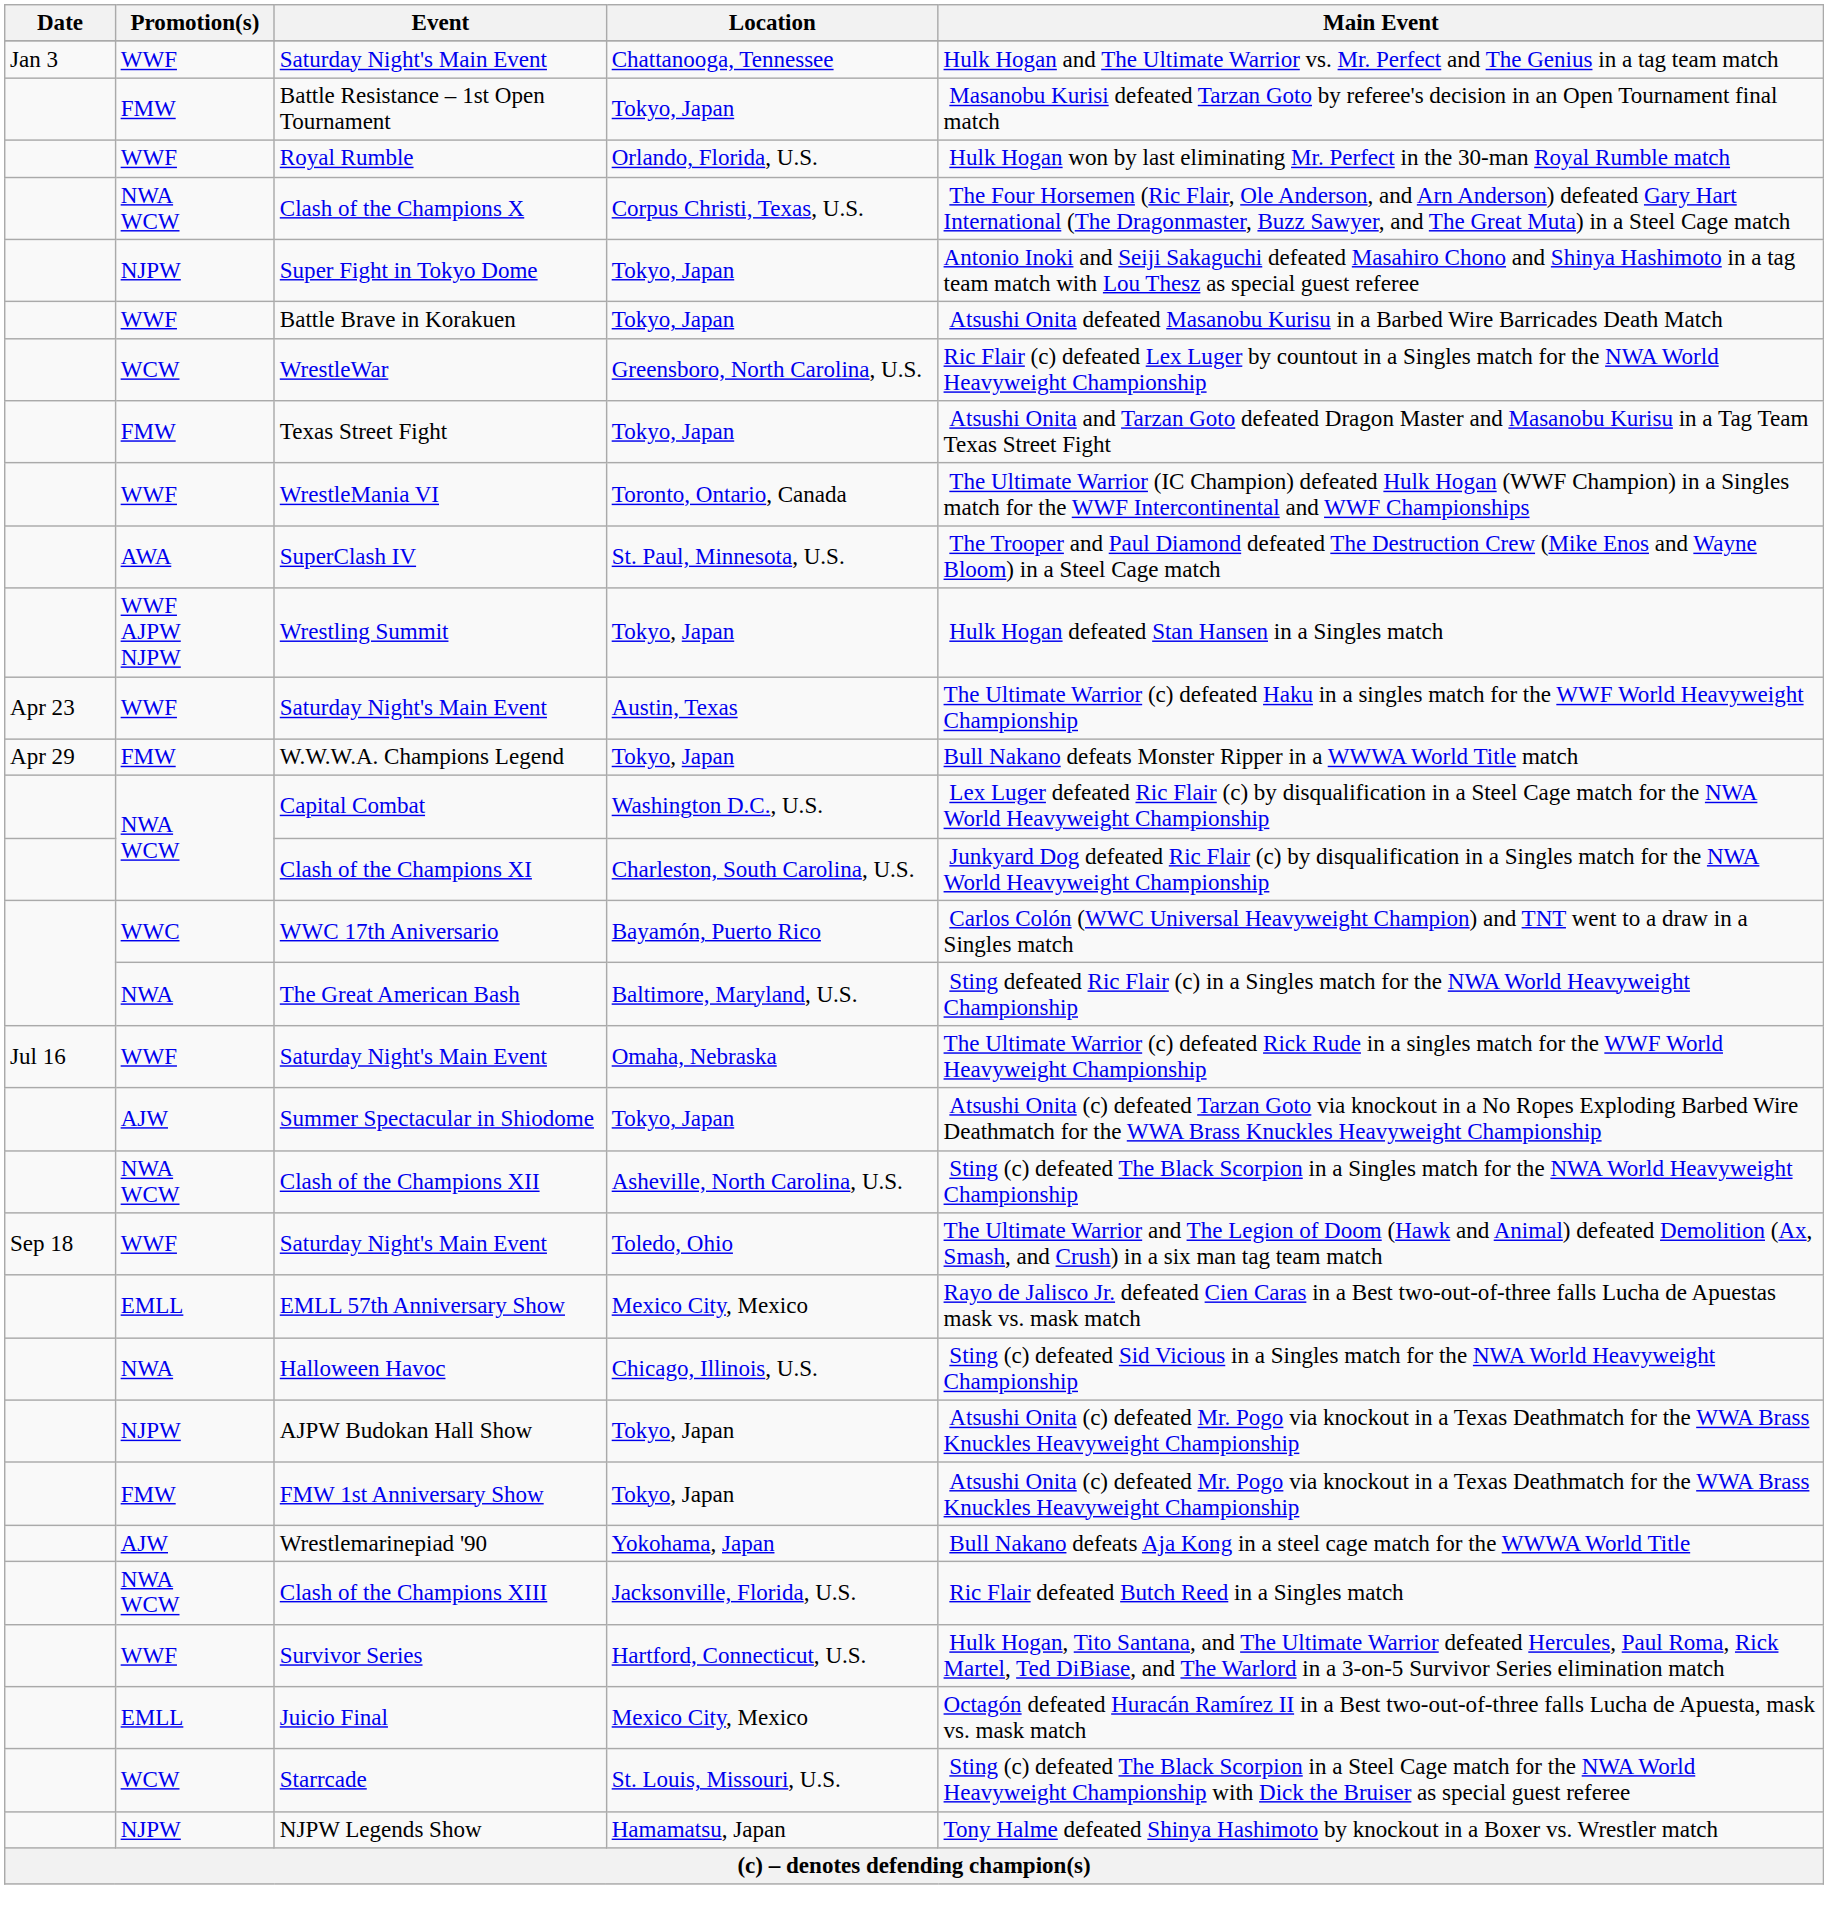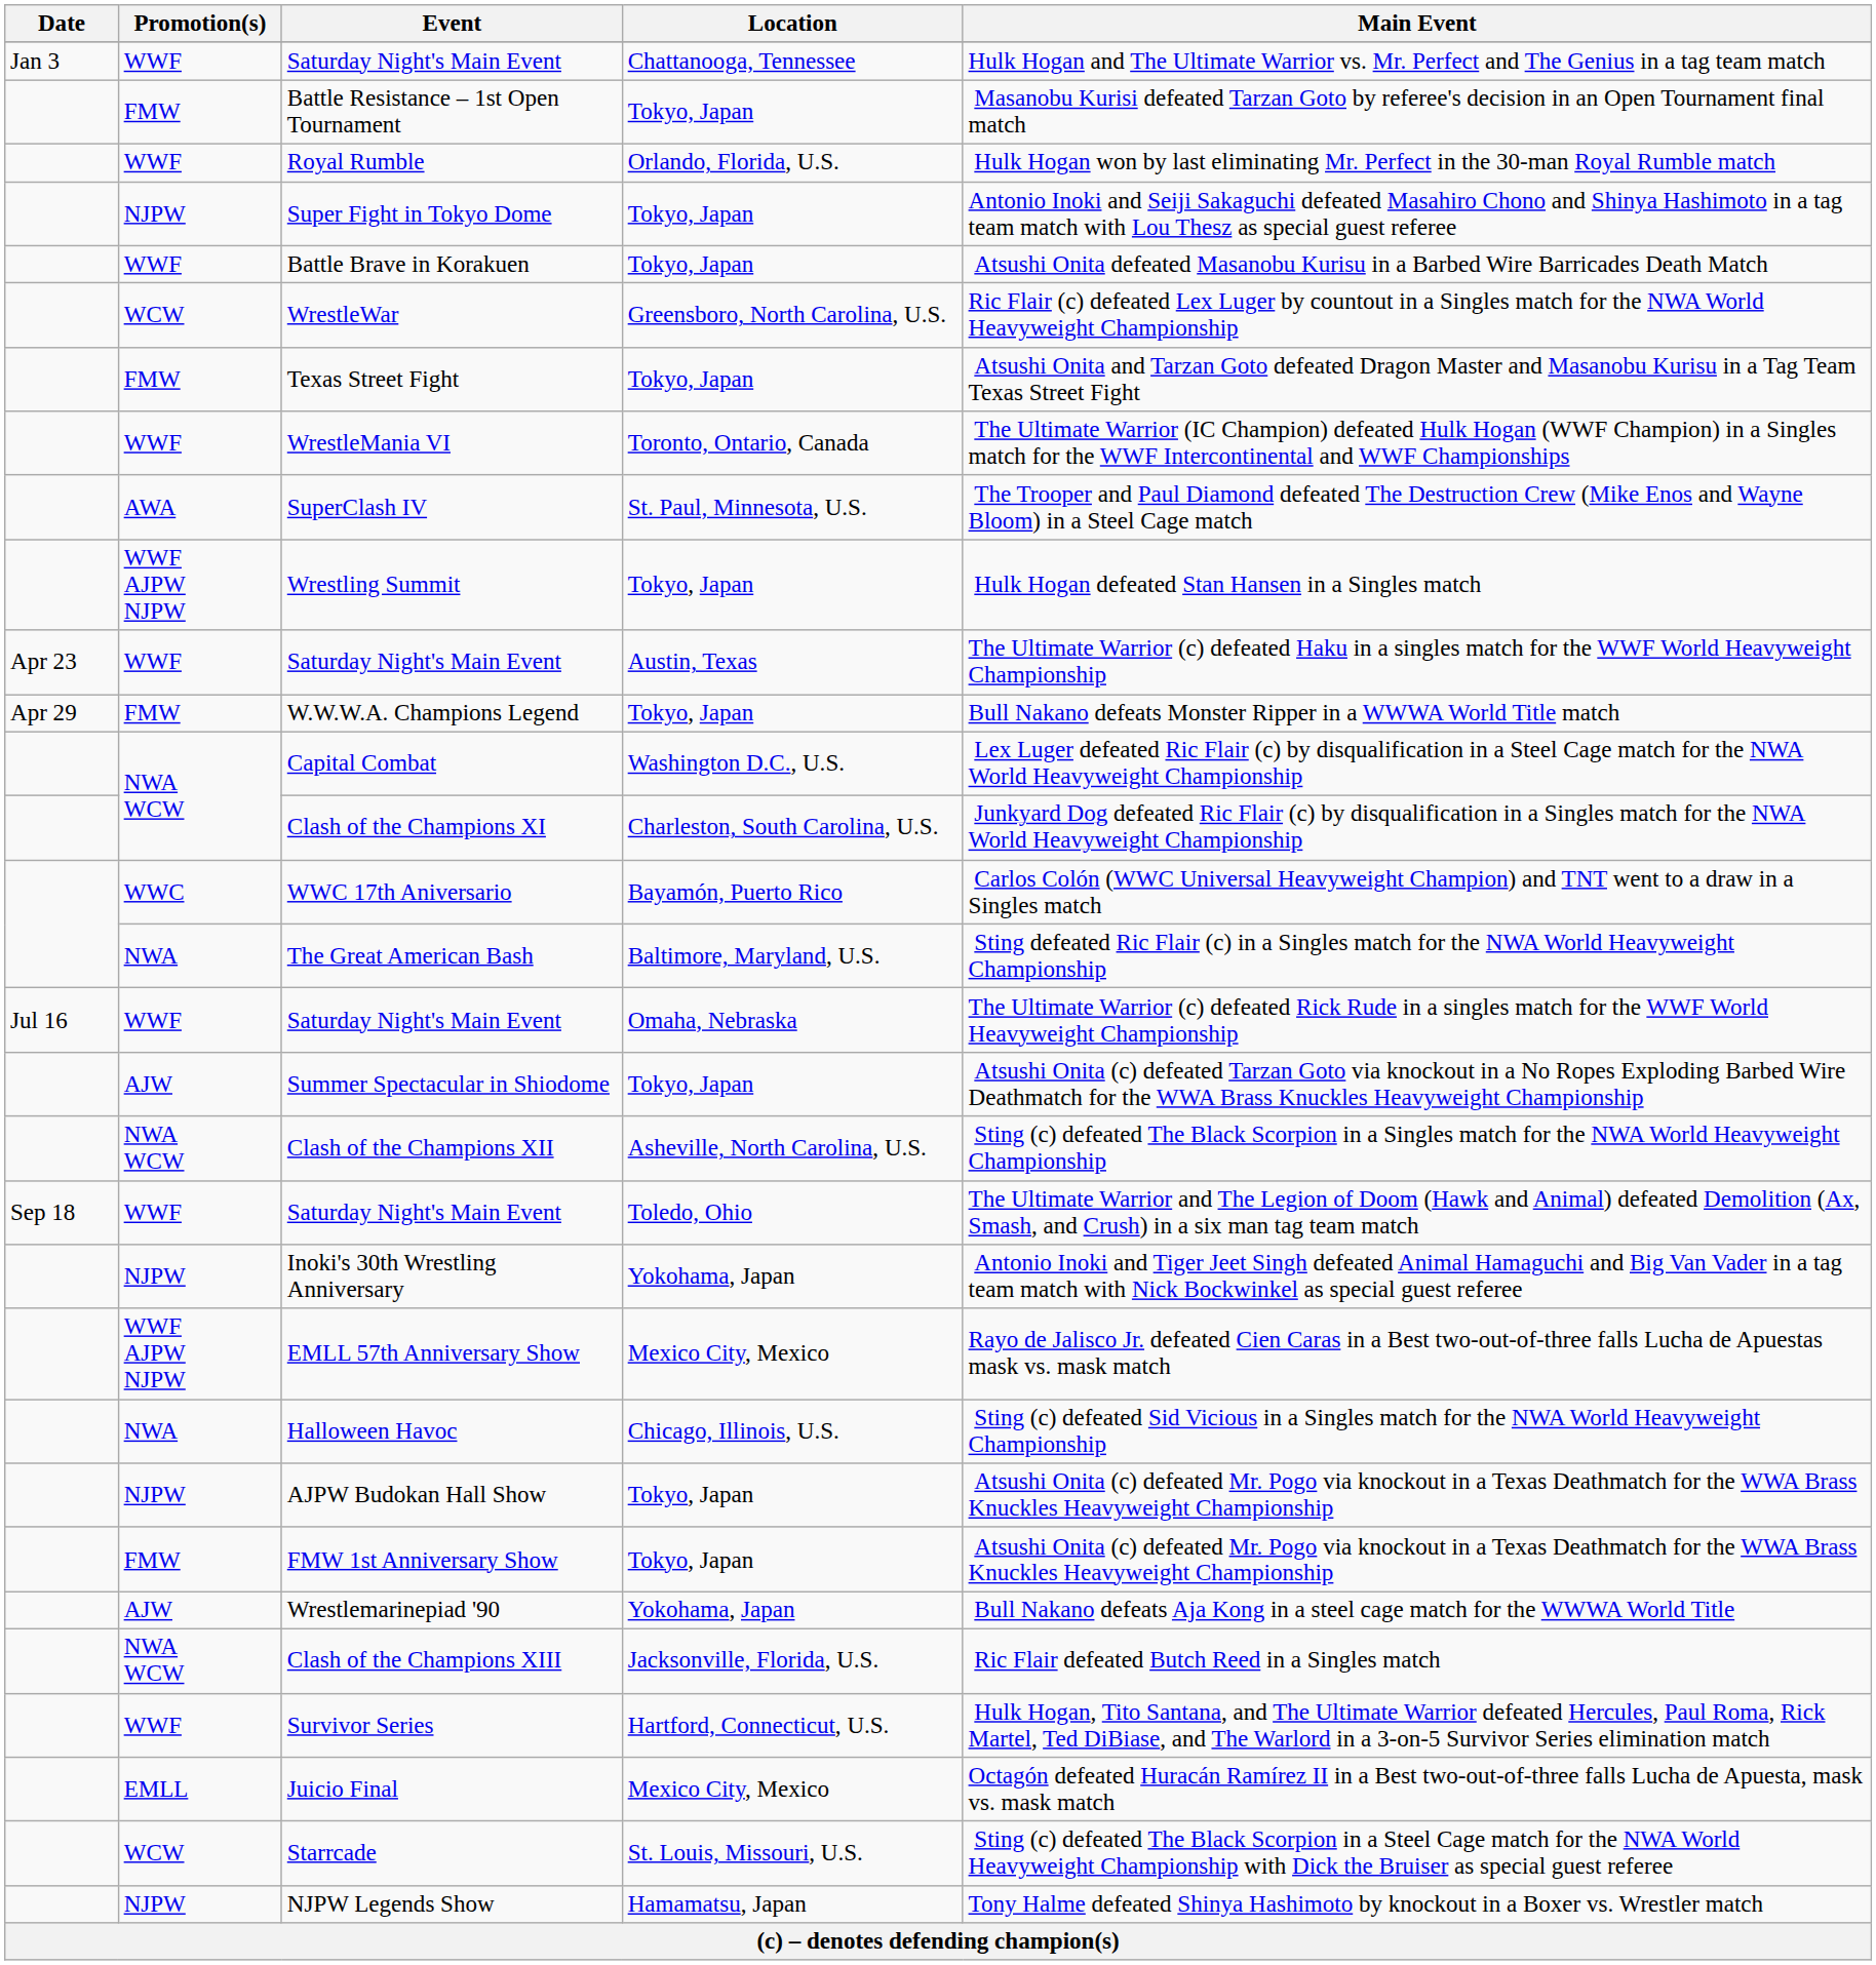 <table class="wikitable" style="width:100%;">
 <tr>
 <th width="5%">Date</th>
 <th width="5%">Promotion(s)</th>
 <th style="width:15%;">Event</th>
 <th style="width:15%;">Location</th>
 <th style="width:40%;">Main Event</th>
 </tr>
 <tr style="width:20%;" |Notes>
 </tr>
 <tr>
 <td>Jan 3</td>
 <td><a href='#'>WWF</a></td>
 <td><a href='#'>Saturday Night's Main Event</a></td>
 <td><a href='#'>Chattanooga, Tennessee</a></td>
 <td><a href='#'>Hulk Hogan</a> and <a href='#'>The Ultimate Warrior</a> vs. <a href='#'>Mr. Perfect</a> and <a href='#'>The Genius</a> in a tag team match</td>
 </tr>
 <tr>
 <td></td>
 <td><a href='#'>FMW</a></td>
 <td>Battle Resistance – 1st Open Tournament</td>
 <td><a href='#'>Tokyo, Japan</a></td>
 <td> <a href='#'>Masanobu Kurisi</a> defeated <a href='#'>Tarzan Goto</a> by referee's decision in an Open Tournament final match</td>
 </tr>
 <tr>
 <td></td>
 <td><a href='#'>WWF</a></td>
 <td><a href='#'>Royal Rumble</a></td>
 <td><a href='#'>Orlando, Florida</a>, U.S.</td>
 <td> <a href='#'>Hulk Hogan</a> won by last eliminating <a href='#'>Mr. Perfect</a> in the 30-man <a href='#'>Royal Rumble match</a></td>
-</tr>
-<tr>
-<td></td>
-<td><a href='#'>NWA</a><br><a href='#'>WCW</a></td>
-<td><a href='#'>Clash of the Champions X</a></td>
-<td><a href='#'>Corpus Christi, Texas</a>, U.S.</td>
-<td> <a href='#'>The Four Horsemen</a> (<a href='#'>Ric Flair</a>, <a href='#'>Ole Anderson</a>, and <a href='#'>Arn Anderson</a>) defeated <a href='#'>Gary Hart International</a> (<a href='#'>The Dragonmaster</a>, <a href='#'>Buzz Sawyer</a>, and <a href='#'>The Great Muta</a>) in a Steel Cage match</td>
 </tr>
 <tr>
 <td></td>
 <td><a href='#'>NJPW</a></td>
 <td><a href='#'>Super Fight in Tokyo Dome</a></td>
 <td><a href='#'>Tokyo, Japan</a></td>
 <td><a href='#'>Antonio Inoki</a> and <a href='#'>Seiji Sakaguchi</a> defeated <a href='#'>Masahiro Chono</a> and <a href='#'>Shinya Hashimoto</a> in a tag team match with <a href='#'>Lou Thesz</a> as special guest referee</td>
 </tr>
 <tr>
 <td></td>
 <td><a href='#'>WWF</a></td>
 <td>Battle Brave in Korakuen</td>
 <td><a href='#'>Tokyo, Japan</a></td>
 <td> <a href='#'>Atsushi Onita</a> defeated <a href='#'>Masanobu Kurisu</a> in a Barbed Wire Barricades Death Match</td>
 </tr>
 <tr>
 <td></td>
 <td><a href='#'>WCW</a></td>
 <td><a href='#'>WrestleWar</a></td>
 <td><a href='#'>Greensboro, North Carolina</a>, U.S.</td>
 <td><a href='#'>Ric Flair</a> (c) defeated <a href='#'>Lex Luger</a> by countout in a Singles match for the <a href='#'>NWA World Heavyweight Championship</a></td>
 </tr>
 <tr>
 <td></td>
 <td><a href='#'>FMW</a></td>
 <td>Texas Street Fight</td>
 <td><a href='#'>Tokyo, Japan</a></td>
 <td> <a href='#'>Atsushi Onita</a> and <a href='#'>Tarzan Goto</a> defeated Dragon Master and <a href='#'>Masanobu Kurisu</a> in a Tag Team Texas Street Fight</td>
 </tr>
 <tr>
 <td></td>
 <td><a href='#'>WWF</a></td>
 <td><a href='#'>WrestleMania VI</a></td>
 <td><a href='#'>Toronto, Ontario</a>, Canada</td>
 <td> <a href='#'>The Ultimate Warrior</a> (IC Champion) defeated <a href='#'>Hulk Hogan</a> (WWF Champion) in a Singles match for the <a href='#'>WWF Intercontinental</a> and <a href='#'>WWF Championships</a></td>
 </tr>
 <tr>
 <td></td>
 <td><a href='#'>AWA</a></td>
 <td><a href='#'>SuperClash IV</a></td>
 <td><a href='#'>St. Paul, Minnesota</a>, U.S.</td>
 <td> <a href='#'>The Trooper</a> and <a href='#'>Paul Diamond</a> defeated <a href='#'>The Destruction Crew</a> (<a href='#'>Mike Enos</a> and <a href='#'>Wayne Bloom</a>) in a Steel Cage match</td>
 </tr>
 <tr>
 <td></td>
 <td><a href='#'>WWF</a><br><a href='#'>AJPW</a><br><a href='#'>NJPW</a></td>
 <td><a href='#'>Wrestling Summit</a></td>
 <td><a href='#'>Tokyo</a>, <a href='#'>Japan</a></td>
 <td> <a href='#'>Hulk Hogan</a> defeated <a href='#'>Stan Hansen</a> in a Singles match</td>
 </tr>
 <tr>
 <td>Apr 23</td>
 <td><a href='#'>WWF</a></td>
 <td><a href='#'>Saturday Night's Main Event</a></td>
 <td><a href='#'>Austin, Texas</a></td>
 <td><a href='#'>The Ultimate Warrior</a> (c) defeated <a href='#'>Haku</a> in a singles match for the <a href='#'>WWF World Heavyweight Championship</a></td>
 </tr>
 <tr>
 <td>Apr 29</td>
 <td><a href='#'>FMW</a></td>
 <td>W.W.W.A. Champions Legend</td>
 <td><a href='#'>Tokyo</a>, <a href='#'>Japan</a></td>
 <td><a href='#'>Bull Nakano</a> defeats Monster Ripper in a <a href='#'> WWWA World Title</a> match</td>
 </tr>
 <tr>
 <td></td>
 <td rowspan=2><a href='#'>NWA</a><br><a href='#'>WCW</a></td>
 <td><a href='#'>Capital Combat</a></td>
 <td><a href='#'>Washington D.C.</a>, U.S.</td>
 <td> <a href='#'>Lex Luger</a> defeated <a href='#'>Ric Flair</a> (c) by disqualification in a Steel Cage match for the <a href='#'>NWA World Heavyweight Championship</a></td>
 </tr>
 <tr>
 <td></td>
 <td><a href='#'>Clash of the Champions XI</a></td>
 <td><a href='#'>Charleston, South Carolina</a>, U.S.</td>
 <td> <a href='#'>Junkyard Dog</a> defeated <a href='#'>Ric Flair</a> (c) by disqualification in a Singles match for the <a href='#'>NWA World Heavyweight Championship</a></td>
 </tr>
 <tr>
 <td rowspan=2></td>
 <td><a href='#'>WWC</a></td>
 <td><a href='#'>WWC 17th Aniversario</a></td>
 <td><a href='#'>Bayamón, Puerto Rico</a></td>
 <td> <a href='#'>Carlos Colón</a> (<a href='#'>WWC Universal Heavyweight Champion</a>) and <a href='#'>TNT</a> went to a draw in a Singles match</td>
 </tr>
 <tr>
 <td><a href='#'>NWA</a></td>
 <td><a href='#'>The Great American Bash</a></td>
 <td><a href='#'>Baltimore, Maryland</a>, U.S.</td>
 <td> <a href='#'>Sting</a> defeated <a href='#'>Ric Flair</a> (c) in a Singles match for the <a href='#'>NWA World Heavyweight Championship</a></td>
 </tr>
 <tr>
 <td>Jul 16</td>
 <td><a href='#'>WWF</a></td>
 <td><a href='#'>Saturday Night's Main Event</a></td>
 <td><a href='#'>Omaha, Nebraska</a></td>
 <td><a href='#'>The Ultimate Warrior</a> (c) defeated <a href='#'>Rick Rude</a> in a singles match for the <a href='#'>WWF World Heavyweight Championship</a></td>
 </tr>
 <tr>
 <td></td>
 <td><a href='#'> AJW</a></td>
 <td><a href='#'>Summer Spectacular in Shiodome</a></td>
 <td><a href='#'>Tokyo, Japan</a></td>
 <td> <a href='#'>Atsushi Onita</a> (c) defeated <a href='#'>Tarzan Goto</a> via knockout in a No Ropes Exploding Barbed Wire Deathmatch for the <a href='#'>WWA Brass Knuckles Heavyweight Championship</a></td>
 </tr>
 <tr>
 <td></td>
 <td><a href='#'>NWA</a><br><a href='#'>WCW</a></td>
 <td><a href='#'>Clash of the Champions XII</a></td>
 <td><a href='#'>Asheville, North Carolina</a>, U.S.</td>
 <td> <a href='#'>Sting</a> (c) defeated <a href='#'>The Black Scorpion</a> in a Singles match for the <a href='#'>NWA World Heavyweight Championship</a></td>
 </tr>
 <tr>
 <td>Sep 18</td>
 <td><a href='#'>WWF</a></td>
 <td><a href='#'>Saturday Night's Main Event</a></td>
 <td><a href='#'>Toledo, Ohio</a></td>
 <td><a href='#'>The Ultimate Warrior</a> and <a href='#'>The Legion of Doom</a> (<a href='#'>Hawk</a> and <a href='#'>Animal</a>) defeated <a href='#'>Demolition</a> (<a href='#'>Ax</a>, <a href='#'>Smash</a>, and <a href='#'>Crush</a>) in a six man tag team match</td>
 </tr>
 <tr>
 <td></td>
-<td><a href='#'>EMLL</a></td>
+<td><a href='#'>NJPW</a></td>
+<td>Inoki's 30th Wrestling Anniversary</td>
+<td><a href='#'>Yokohama</a>, Japan</td>
+<td> <a href='#'>Antonio Inoki</a> and <a href='#'>Tiger Jeet Singh</a> defeated <a href='#'>Animal Hamaguchi</a> and <a href='#'>Big Van Vader</a> in a tag team match with <a href='#'>Nick Bockwinkel</a> as special guest referee</td>
+</tr>
+<tr>
+<td></td>
+<td><a href='#'>WWF</a><br><a href='#'>AJPW</a><br><a href='#'>NJPW</a></td>
 <td><a href='#'>EMLL 57th Anniversary Show</a></td>
 <td><a href='#'>Mexico City</a>, Mexico</td>
 <td><a href='#'>Rayo de Jalisco Jr.</a> defeated <a href='#'>Cien Caras</a> in a Best two-out-of-three falls Lucha de Apuestas mask vs. mask match</td>
 </tr>
 <tr>
 <td></td>
 <td><a href='#'>NWA</a></td>
 <td><a href='#'>Halloween Havoc</a></td>
 <td><a href='#'>Chicago, Illinois</a>, U.S.</td>
 <td> <a href='#'>Sting</a> (c) defeated <a href='#'>Sid Vicious</a> in a Singles match for the <a href='#'>NWA World Heavyweight Championship</a></td>
 </tr>
 <tr>
 <td></td>
 <td><a href='#'>NJPW</a></td>
 <td>AJPW Budokan Hall Show</td>
 <td><a href='#'>Tokyo</a>, Japan</td>
 <td> <a href='#'>Atsushi Onita</a> (c) defeated <a href='#'>Mr. Pogo</a> via knockout in a Texas Deathmatch for the <a href='#'>WWA Brass Knuckles Heavyweight Championship</a></td>
 </tr>
 <tr>
 <td></td>
 <td><a href='#'>FMW</a></td>
 <td><a href='#'>FMW 1st Anniversary Show</a></td>
 <td><a href='#'>Tokyo</a>, Japan</td>
 <td> <a href='#'>Atsushi Onita</a> (c) defeated <a href='#'>Mr. Pogo</a> via knockout in a Texas Deathmatch for the <a href='#'>WWA Brass Knuckles Heavyweight Championship</a></td>
 </tr>
 <tr>
 <td></td>
 <td><a href='#'> AJW</a></td>
 <td>Wrestlemarinepiad '90</td>
 <td><a href='#'>Yokohama</a>, <a href='#'>Japan</a></td>
 <td> <a href='#'>Bull Nakano</a> defeats <a href='#'>Aja Kong</a> in a steel cage match for the <a href='#'> WWWA World Title</a></td>
 </tr>
 <tr>
 <td></td>
 <td><a href='#'>NWA</a><br><a href='#'>WCW</a></td>
 <td><a href='#'>Clash of the Champions XIII</a></td>
 <td><a href='#'>Jacksonville, Florida</a>, U.S.</td>
 <td> <a href='#'>Ric Flair</a> defeated <a href='#'>Butch Reed</a> in a Singles match</td>
 </tr>
 <tr>
 <td></td>
 <td><a href='#'>WWF</a></td>
 <td><a href='#'>Survivor Series</a></td>
 <td><a href='#'>Hartford, Connecticut</a>, U.S.</td>
 <td> <a href='#'>Hulk Hogan</a>, <a href='#'>Tito Santana</a>, and <a href='#'>The Ultimate Warrior</a> defeated <a href='#'>Hercules</a>, <a href='#'>Paul Roma</a>, <a href='#'>Rick Martel</a>, <a href='#'>Ted DiBiase</a>, and <a href='#'>The Warlord</a> in a 3-on-5 Survivor Series elimination match</td>
 </tr>
 <tr>
 <td></td>
 <td><a href='#'>EMLL</a></td>
 <td><a href='#'>Juicio Final</a></td>
 <td><a href='#'>Mexico City</a>, Mexico</td>
 <td><a href='#'>Octagón</a> defeated <a href='#'>Huracán Ramírez II</a> in a Best two-out-of-three falls Lucha de Apuesta, mask vs. mask match</td>
 </tr>
 <tr>
 <td></td>
 <td><a href='#'>WCW</a></td>
 <td><a href='#'>Starrcade</a></td>
 <td><a href='#'>St. Louis, Missouri</a>, U.S.</td>
 <td> <a href='#'>Sting</a> (c) defeated <a href='#'>The Black Scorpion</a> in a Steel Cage match for the <a href='#'>NWA World Heavyweight Championship</a> with <a href='#'>Dick the Bruiser</a> as special guest referee</td>
 </tr>
 <tr>
 <td></td>
 <td><a href='#'>NJPW</a></td>
 <td>NJPW Legends Show</td>
 <td><a href='#'>Hamamatsu</a>, Japan</td>
 <td><a href='#'>Tony Halme</a>	defeated <a href='#'>Shinya Hashimoto</a> by knockout in a Boxer vs. Wrestler match</td>
 </tr>
 <tr>
 <th colspan="5">(c) – denotes defending champion(s)</th>
 </tr>
 </table>
